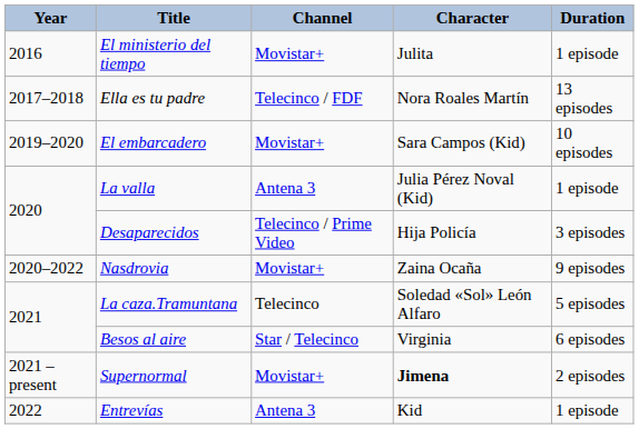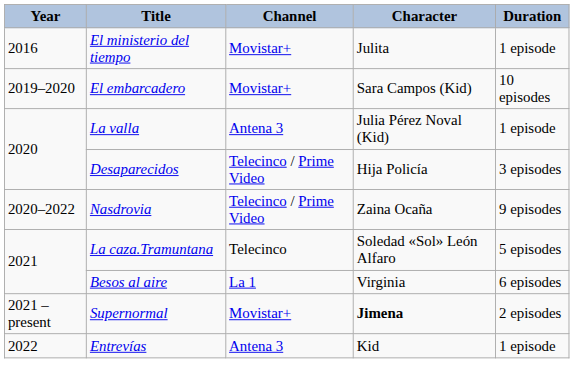 <table class="wikitable">
 <tr>
 <th style="background: #B0C4DE;">Year</th>
 <th style="background: #B0C4DE;">Title</th>
 <th style="background: #B0C4DE;">Channel</th>
 <th style="background: #B0C4DE;">Character</th>
 <th style="background: #B0C4DE;">Duration</th>
 </tr>
 <tr>
 <td>2016</td>
 <td><em><a href='#'>El ministerio del tiempo</a></em></td>
 <td><a href='#'>Movistar+</a></td>
 <td>Julita</td>
 <td>1 episode</td>
-</tr>
-<tr>
-<td>2017–2018</td>
-<td><em>Ella es tu padre</em></td>
-<td><a href='#'>Telecinco</a> / <a href='#'>FDF</a></td>
-<td>Nora Roales Martín</td>
-<td>13 episodes</td>
 </tr>
 <tr>
 <td>2019–2020</td>
 <td><em><a href='#'>El embarcadero</a></em></td>
 <td><a href='#'>Movistar+</a></td>
 <td>Sara Campos (Kid)</td>
 <td>10 episodes</td>
 </tr>
 <tr>
 <td rowspan="2">2020</td>
 <td><em><a href='#'>La valla</a></em></td>
 <td><a href='#'>Antena 3</a></td>
 <td>Julia Pérez Noval (Kid)</td>
 <td>1 episode</td>
 </tr>
 <tr>
 <td><em><a href='#'>Desaparecidos</a></em></td>
 <td><a href='#'>Telecinco</a> / <a href='#'>Prime Video</a></td>
 <td>Hija Policía</td>
 <td>3 episodes</td>
 </tr>
 <tr>
 <td>2020–2022</td>
 <td><em><a href='#'>Nasdrovia</a></em></td>
-<td><a href='#'>Movistar+</a></td>
+<td><a href='#'>Telecinco</a> / <a href='#'>Prime Video</a></td>
 <td>Zaina Ocaña</td>
 <td>9 episodes</td>
 </tr>
 <tr>
 <td rowspan="2">2021</td>
 <td><em><a href='#'>La caza.Tramuntana</a></em></td>
 <td>Telecinco</td>
 <td>Soledad «Sol» León Alfaro</td>
 <td>5 episodes</td>
 </tr>
 <tr>
 <td><em><a href='#'>Besos al aire</a></em></td>
-<td><a href='#'>Star</a> / <a href='#'>Telecinco</a></td>
+<td><a href='#'>La 1</a></td>
 <td>Virginia</td>
 <td>6 episodes</td>
 </tr>
 <tr>
 <td>2021 – present</td>
 <td><em><a href='#'>Supernormal</a></em></td>
 <td><a href='#'>Movistar+</a></td>
 <td><strong>Jimena</strong></td>
 <td>2 episodes</td>
 </tr>
 <tr>
 <td>2022</td>
 <td><em><a href='#'>Entrevías</a></em></td>
 <td><a href='#'>Antena 3</a></td>
 <td>Kid</td>
 <td>1 episode</td>
 </tr>
 </table>
